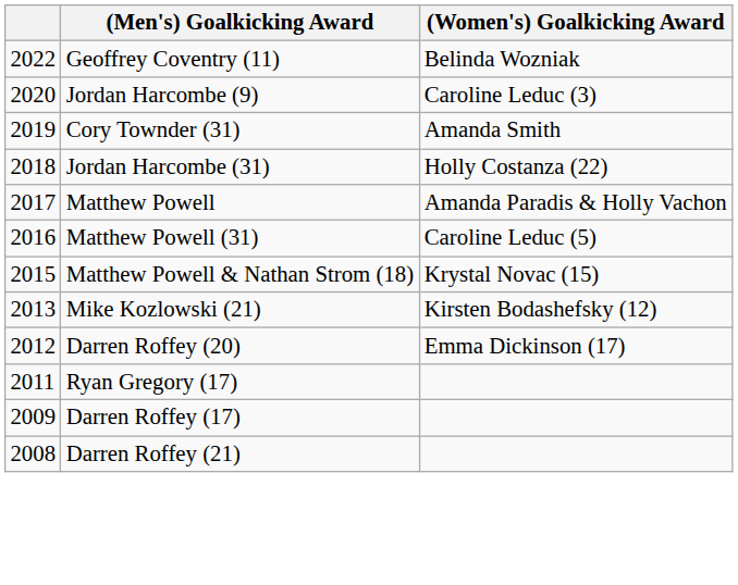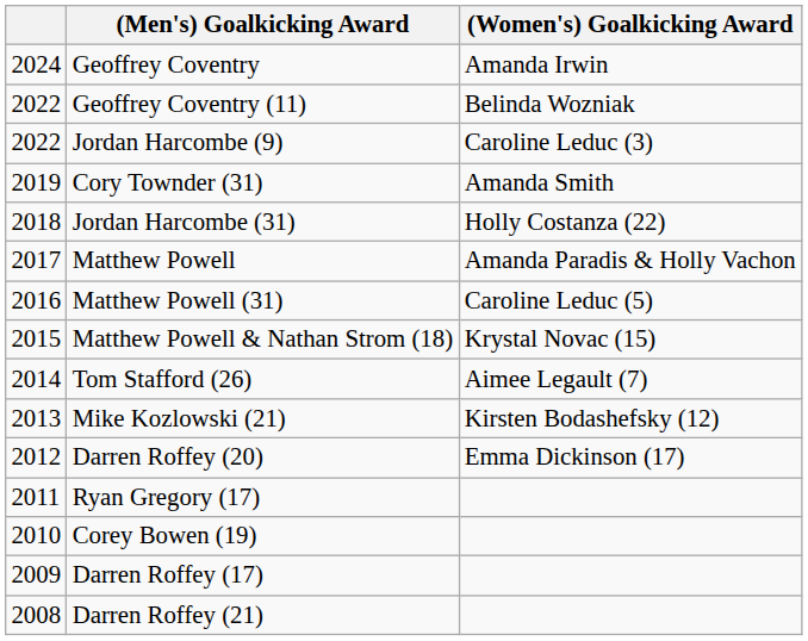 <table class="wikitable">
 <tr>
 <th></th>
 <th><strong>(Men's) Goalkicking Award</strong></th>
 <th><strong>(Women's) Goalkicking Award</strong></th>
 </tr>
 <tr>
+<td>2024</td>
+<td>Geoffrey Coventry</td>
+<td>Amanda Irwin</td>
+</tr>
+<tr>
 <td>2022</td>
 <td>Geoffrey Coventry (11)</td>
 <td>Belinda Wozniak</td>
 </tr>
 <tr>
-<td>2020</td>
+<td>2022</td>
 <td>Jordan Harcombe (9)</td>
 <td>Caroline Leduc (3)</td>
 </tr>
 <tr>
 <td>2019</td>
 <td>Cory Townder (31)</td>
 <td>Amanda Smith</td>
 </tr>
 <tr>
 <td>2018</td>
 <td>Jordan Harcombe (31)</td>
 <td>Holly Costanza (22)</td>
 </tr>
 <tr>
 <td>2017</td>
 <td>Matthew Powell</td>
 <td>Amanda Paradis & Holly Vachon</td>
 </tr>
 <tr>
 <td>2016</td>
 <td>Matthew Powell (31)</td>
 <td>Caroline Leduc (5)</td>
 </tr>
 <tr>
 <td>2015</td>
 <td>Matthew Powell & Nathan Strom (18)</td>
 <td>Krystal Novac (15)</td>
 </tr>
 <tr>
+<td>2014</td>
+<td>Tom Stafford (26)</td>
+<td>Aimee Legault (7)</td>
+</tr>
+<tr>
 <td>2013</td>
 <td>Mike Kozlowski (21)</td>
 <td>Kirsten Bodashefsky (12)</td>
 </tr>
 <tr>
 <td>2012</td>
 <td>Darren Roffey (20)</td>
 <td>Emma Dickinson (17)</td>
 </tr>
 <tr>
 <td>2011</td>
 <td>Ryan Gregory (17)</td>
 <td></td>
 </tr>
 <tr>
+<td>2010</td>
+<td>Corey Bowen (19)</td>
+<td></td>
+</tr>
+<tr>
 <td>2009</td>
 <td>Darren Roffey (17)</td>
 <td></td>
 </tr>
 <tr>
 <td>2008</td>
 <td>Darren Roffey (21)</td>
 <td></td>
 </tr>
 </table>
